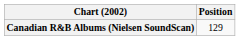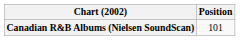 <table class="wikitable plainrowheaders" style="text-align:center;">
 <tr>
 <th>Chart (2002)</th>
 <th>Position</th>
 </tr>
 <tr>
 <th scope="row">Canadian R&B Albums (Nielsen SoundScan)</th>
-<td>129</td>
+<td>101</td>
 </tr>
 </table>
